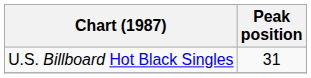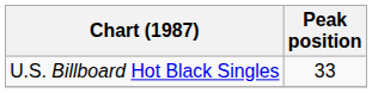 <table class="wikitable">
 <tr>
 <th>Chart (1987)</th>
 <th>Peak<br>position</th>
 </tr>
 <tr>
 <td>U.S. <em>Billboard</em> <a href='#'>Hot Black Singles</a></td>
-<td align="center">31</td>
+<td align="center">33</td>
 </tr>
 <tr>
 </tr>
 </table>
